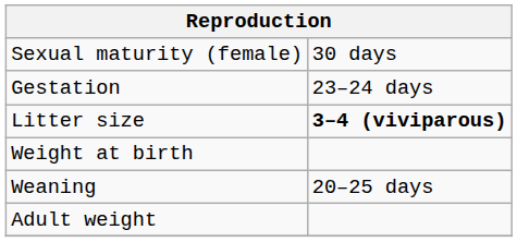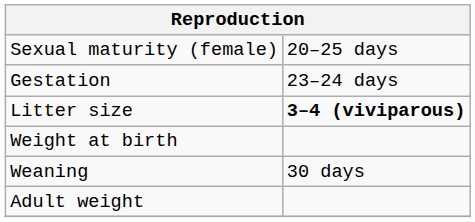 <table class="wikitable" style="margin:1em auto;">
 <tr>
 <th colspan="2">Reproduction</th>
 </tr>
 <tr>
 <td>Sexual maturity (female)</td>
-<td>30 days</td>
+<td>20–25 days</td>
 </tr>
 <tr>
 <td>Gestation</td>
 <td>23–24 days</td>
 </tr>
 <tr>
 <td>Litter size</td>
 <td><strong>3–4 (viviparous)</strong></td>
 </tr>
 <tr>
 <td>Weight at birth</td>
 <td></td>
 </tr>
 <tr>
 <td>Weaning</td>
-<td>20–25 days</td>
+<td>30 days</td>
 </tr>
 <tr>
 <td>Adult weight</td>
 <td></td>
 </tr>
 <tr>
 </tr>
 </table>
